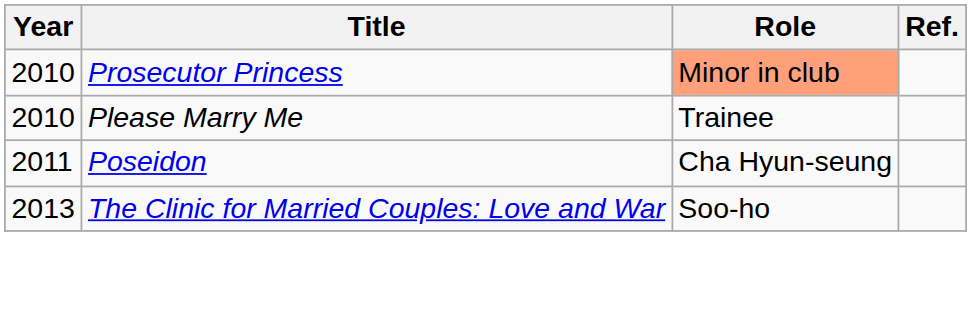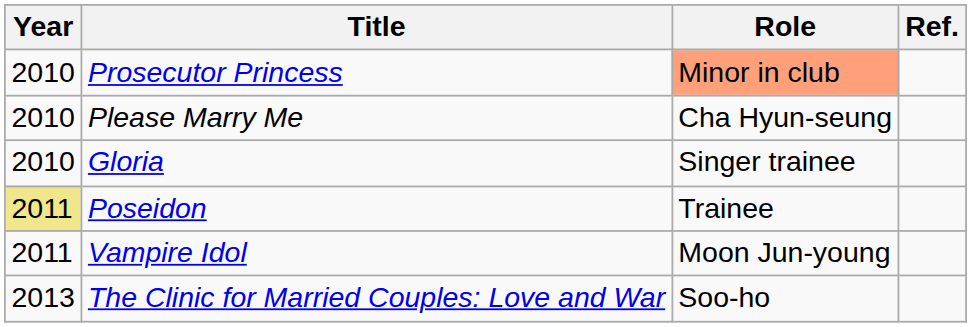 <table class="wikitable">
 <tr>
 <th>Year</th>
 <th>Title</th>
 <th>Role</th>
 <th>Ref.</th>
 </tr>
 <tr>
 <td>2010</td>
 <td><em><a href='#'>Prosecutor Princess</a></em></td>
 <td style="background: lightsalmon;">Minor in club</td>
 <td></td>
 </tr>
 <tr>
 <td>2010</td>
 <td><em>Please Marry Me</em></td>
+<td>Cha Hyun-seung</td>
+<td></td>
+</tr>
+<tr>
+<td>2010</td>
+<td><em><a href='#'>Gloria</a></em></td>
+<td>Singer trainee</td>
+<td></td>
+</tr>
+<tr>
+<td style="background: khaki;">2011</td>
+<td><em><a href='#'>Poseidon</a></em></td>
 <td>Trainee</td>
 <td></td>
 </tr>
 <tr>
 <td>2011</td>
-<td><em><a href='#'>Poseidon</a></em></td>
-<td>Cha Hyun-seung</td>
+<td><em><a href='#'>Vampire Idol</a></em></td>
+<td>Moon Jun-young</td>
 <td></td>
 </tr>
 <tr>
 <td>2013</td>
 <td><em><a href='#'>The Clinic for Married Couples: Love and War</a></em></td>
 <td>Soo-ho</td>
 <td></td>
 </tr>
 </table>
